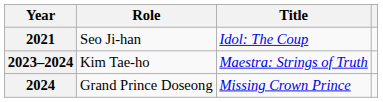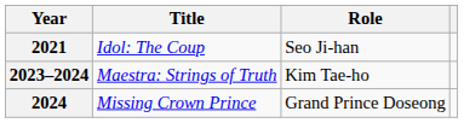 <table class="wikitable sortable plainrowheaders">
 <tr>
 <th scope="col">Year</th>
+<th scope="col">Title</th>
 <th scope="col">Role</th>
-<th scope="col">Title</th>
 <th scope="col" class="unsortable"></th>
 </tr>
 <tr>
 <th scope="row">2021</th>
+<td><em><a href='#'>Idol: The Coup</a></em></td>
 <td>Seo Ji-han</td>
-<td><em><a href='#'>Idol: The Coup</a></em></td>
 <td style="text-align:center"></td>
 </tr>
 <tr>
 <th scope="row">2023–2024</th>
+<td><em><a href='#'>Maestra: Strings of Truth</a></em></td>
 <td>Kim Tae-ho</td>
-<td><em><a href='#'>Maestra: Strings of Truth</a></em></td>
 <td style="text-align:center"></td>
 </tr>
 <tr>
 <th scope="row">2024</th>
+<td><em><a href='#'>Missing Crown Prince</a></em></td>
 <td>Grand Prince Doseong</td>
-<td><em><a href='#'>Missing Crown Prince</a></em></td>
 <td style="text-align:center"></td>
 </tr>
 </table>
